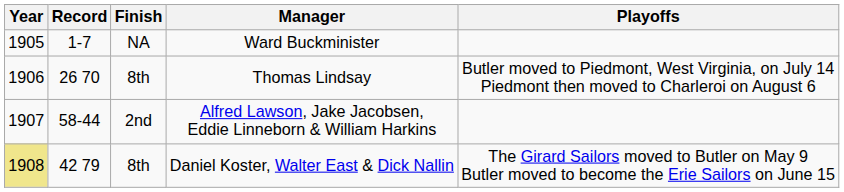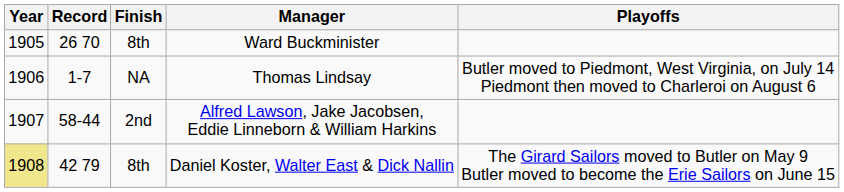 <table class="wikitable">
 <tr>
 <th>Year</th>
 <th>Record</th>
 <th>Finish</th>
 <th>Manager</th>
 <th>Playoffs</th>
 </tr>
 <tr align=center>
 <td>1905</td>
-<td>1-7</td>
-<td>NA</td>
+<td>26 70</td>
+<td>8th</td>
 <td>Ward Buckminister</td>
 <td></td>
 </tr>
 <tr align=center>
 <td>1906</td>
-<td>26 70</td>
-<td>8th</td>
+<td>1-7</td>
+<td>NA</td>
 <td>Thomas Lindsay</td>
 <td>Butler moved to Piedmont, West Virginia, on July 14<br> Piedmont then moved to Charleroi on August 6</td>
 </tr>
 <tr align=center>
 <td>1907</td>
 <td>58-44</td>
 <td>2nd</td>
 <td><a href='#'>Alfred Lawson</a>, Jake Jacobsen, <br>Eddie Linneborn & William Harkins</td>
 <td></td>
 </tr>
 <tr align=center>
 <td style="background: khaki;">1908</td>
 <td>42 79</td>
 <td>8th</td>
 <td>Daniel Koster, <a href='#'>Walter East</a> & <a href='#'>Dick Nallin</a></td>
 <td>The <a href='#'>Girard Sailors</a> moved to Butler on May 9 <br> Butler moved to become the <a href='#'>Erie Sailors</a> on June 15</td>
 </tr>
 </table>
